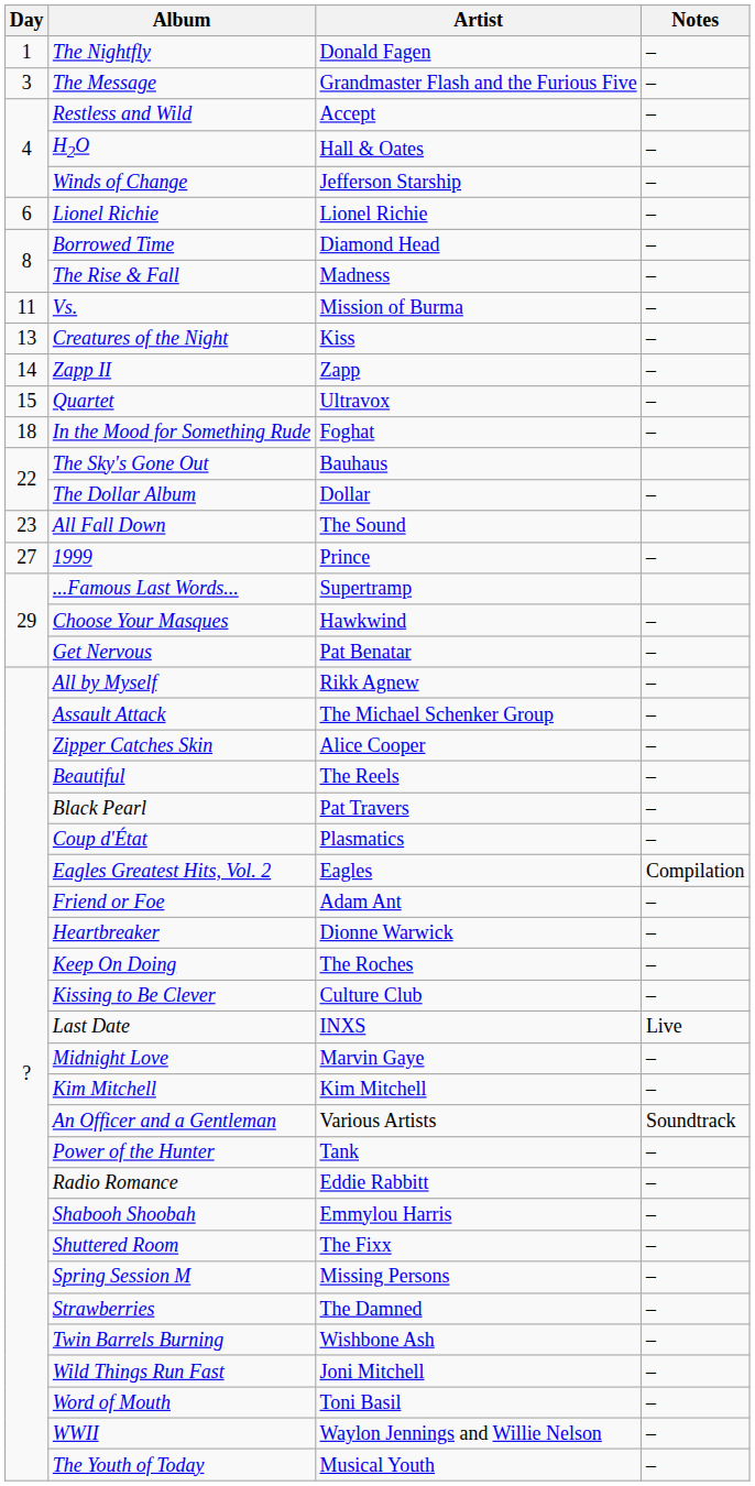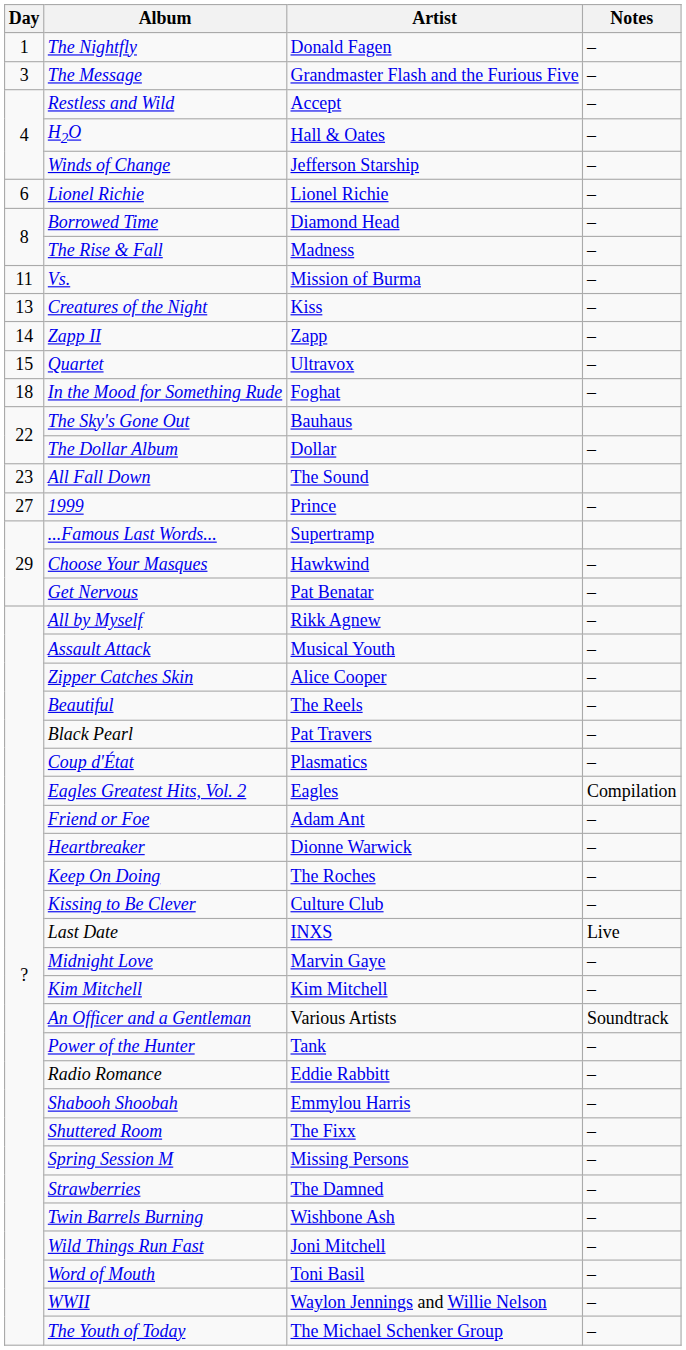 <table class="wikitable">
 <tr>
 <th>Day</th>
 <th>Album</th>
 <th>Artist</th>
 <th>Notes</th>
 </tr>
 <tr>
 <td align="center" rowspan="1">1</td>
 <td><em><a href='#'>The Nightfly</a></em></td>
 <td><a href='#'>Donald Fagen</a></td>
 <td>–</td>
 </tr>
 <tr>
 <td align="center" rowspan="1">3</td>
 <td><em><a href='#'>The Message</a></em></td>
 <td><a href='#'>Grandmaster Flash and the Furious Five</a></td>
 <td>–</td>
 </tr>
 <tr>
 <td align="center" rowspan="3">4</td>
 <td><em><a href='#'>Restless and Wild</a></em></td>
 <td><a href='#'>Accept</a></td>
 <td>–</td>
 </tr>
 <tr>
 <td><em><a href='#'>H<sub>2</sub>O</a></em></td>
 <td><a href='#'>Hall & Oates</a></td>
 <td>–</td>
 </tr>
 <tr>
 <td><em><a href='#'>Winds of Change</a></em></td>
 <td><a href='#'>Jefferson Starship</a></td>
 <td>–</td>
 </tr>
 <tr>
 <td align="center" rowspan="1">6</td>
 <td><em><a href='#'>Lionel Richie</a></em></td>
 <td><a href='#'>Lionel Richie</a></td>
 <td>–</td>
 </tr>
 <tr>
 <td align="center" rowspan="2">8</td>
 <td><em><a href='#'>Borrowed Time</a></em></td>
 <td><a href='#'>Diamond Head</a></td>
 <td>–</td>
 </tr>
 <tr>
 <td><em><a href='#'>The Rise & Fall</a></em></td>
 <td><a href='#'>Madness</a></td>
 <td>–</td>
 </tr>
 <tr>
 <td align="center" rowspan="1">11</td>
 <td><em><a href='#'>Vs.</a></em></td>
 <td><a href='#'>Mission of Burma</a></td>
 <td>–</td>
 </tr>
 <tr>
 <td align="center" rowspan="1">13</td>
 <td><em><a href='#'>Creatures of the Night</a></em></td>
 <td><a href='#'>Kiss</a></td>
 <td>–</td>
 </tr>
 <tr>
 <td align="center" rowspan="1">14</td>
 <td><em><a href='#'>Zapp II</a></em></td>
 <td><a href='#'>Zapp</a></td>
 <td>–</td>
 </tr>
 <tr>
 <td align="center" rowspan="1">15</td>
 <td><em><a href='#'>Quartet</a></em></td>
 <td><a href='#'>Ultravox</a></td>
 <td>–</td>
 </tr>
 <tr>
 <td align="center" rowspan="1">18</td>
 <td><em><a href='#'>In the Mood for Something Rude</a></em></td>
 <td><a href='#'>Foghat</a></td>
 <td>–</td>
 </tr>
 <tr>
 <td align="center" rowspan="2">22</td>
 <td><em><a href='#'>The Sky's Gone Out</a></em></td>
 <td><a href='#'>Bauhaus</a></td>
 <td></td>
 </tr>
 <tr>
 <td><em><a href='#'>The Dollar Album</a></em></td>
 <td><a href='#'>Dollar</a></td>
 <td>–</td>
 </tr>
 <tr>
 <td align="center" rowspan="1">23</td>
 <td><em><a href='#'>All Fall Down</a></em></td>
 <td><a href='#'>The Sound</a></td>
 <td></td>
 </tr>
 <tr>
 <td align="center" rowspan="1">27</td>
 <td><em><a href='#'>1999</a></em></td>
 <td><a href='#'>Prince</a></td>
 <td>–</td>
 </tr>
 <tr>
 <td align="center" rowspan="3">29</td>
 <td><em><a href='#'>...Famous Last Words...</a></em></td>
 <td><a href='#'>Supertramp</a></td>
 <td></td>
 </tr>
 <tr>
 <td><em><a href='#'>Choose Your Masques</a></em></td>
 <td><a href='#'>Hawkwind</a></td>
 <td>–</td>
 </tr>
 <tr>
 <td><em><a href='#'>Get Nervous</a></em></td>
 <td><a href='#'>Pat Benatar</a></td>
 <td>–</td>
 </tr>
 <tr>
 <td align="center" rowspan="26">?</td>
 <td><em><a href='#'>All by Myself</a></em></td>
 <td><a href='#'>Rikk Agnew</a></td>
 <td>–</td>
 </tr>
 <tr>
 <td><em><a href='#'>Assault Attack</a></em></td>
-<td><a href='#'>The Michael Schenker Group</a></td>
+<td><a href='#'>Musical Youth</a></td>
 <td>–</td>
 </tr>
 <tr>
 <td><em><a href='#'>Zipper Catches Skin</a></em></td>
 <td><a href='#'>Alice Cooper</a></td>
 <td>–</td>
 </tr>
 <tr>
 <td><em><a href='#'>Beautiful</a></em></td>
 <td><a href='#'>The Reels</a></td>
 <td>–</td>
 </tr>
 <tr>
 <td><em>Black Pearl</em></td>
 <td><a href='#'>Pat Travers</a></td>
 <td>–</td>
 </tr>
 <tr>
 <td><em><a href='#'>Coup d'État</a></em></td>
 <td><a href='#'>Plasmatics</a></td>
 <td>–</td>
 </tr>
 <tr>
 <td><em><a href='#'>Eagles Greatest Hits, Vol. 2</a></em></td>
 <td><a href='#'>Eagles</a></td>
 <td>Compilation</td>
 </tr>
 <tr>
 <td><em><a href='#'>Friend or Foe</a></em></td>
 <td><a href='#'>Adam Ant</a></td>
 <td>–</td>
 </tr>
 <tr>
 <td><em><a href='#'>Heartbreaker</a></em></td>
 <td><a href='#'>Dionne Warwick</a></td>
 <td>–</td>
 </tr>
 <tr>
 <td><em><a href='#'>Keep On Doing</a></em></td>
 <td><a href='#'>The Roches</a></td>
 <td>–</td>
 </tr>
 <tr>
 <td><em><a href='#'>Kissing to Be Clever</a></em></td>
 <td><a href='#'>Culture Club</a></td>
 <td>–</td>
 </tr>
 <tr>
 <td><em>Last Date</em></td>
 <td><a href='#'>INXS</a></td>
 <td>Live</td>
 </tr>
 <tr>
 <td><em><a href='#'>Midnight Love</a></em></td>
 <td><a href='#'>Marvin Gaye</a></td>
 <td>–</td>
 </tr>
 <tr>
 <td><em><a href='#'>Kim Mitchell</a></em></td>
 <td><a href='#'>Kim Mitchell</a></td>
 <td>–</td>
 </tr>
 <tr>
 <td><em><a href='#'>An Officer and a Gentleman</a></em></td>
 <td>Various Artists</td>
 <td>Soundtrack</td>
 </tr>
 <tr>
 <td><em><a href='#'>Power of the Hunter</a></em></td>
 <td><a href='#'>Tank</a></td>
 <td>–</td>
 </tr>
 <tr>
 <td><em>Radio Romance</em></td>
 <td><a href='#'>Eddie Rabbitt</a></td>
 <td>–</td>
 </tr>
 <tr>
 <td><em><a href='#'>Shabooh Shoobah</a></em></td>
 <td><a href='#'>Emmylou Harris</a></td>
 <td>–</td>
 </tr>
 <tr>
 <td><em><a href='#'>Shuttered Room</a></em></td>
 <td><a href='#'>The Fixx</a></td>
 <td>–</td>
 </tr>
 <tr>
 <td><em><a href='#'>Spring Session M</a></em></td>
 <td><a href='#'>Missing Persons</a></td>
 <td>–</td>
 </tr>
 <tr>
 <td><em><a href='#'>Strawberries</a></em></td>
 <td><a href='#'>The Damned</a></td>
 <td>–</td>
 </tr>
 <tr>
 <td><em><a href='#'>Twin Barrels Burning</a></em></td>
 <td><a href='#'>Wishbone Ash</a></td>
 <td>–</td>
 </tr>
 <tr>
 <td><em><a href='#'>Wild Things Run Fast</a></em></td>
 <td><a href='#'>Joni Mitchell</a></td>
 <td>–</td>
 </tr>
 <tr>
 <td><em><a href='#'>Word of Mouth</a></em></td>
 <td><a href='#'>Toni Basil</a></td>
 <td>–</td>
 </tr>
 <tr>
 <td><em><a href='#'>WWII</a></em></td>
 <td><a href='#'>Waylon Jennings</a> and <a href='#'>Willie Nelson</a></td>
 <td>–</td>
 </tr>
 <tr>
 <td><em><a href='#'>The Youth of Today</a></em></td>
-<td><a href='#'>Musical Youth</a></td>
+<td><a href='#'>The Michael Schenker Group</a></td>
 <td>–</td>
 </tr>
 </table>
